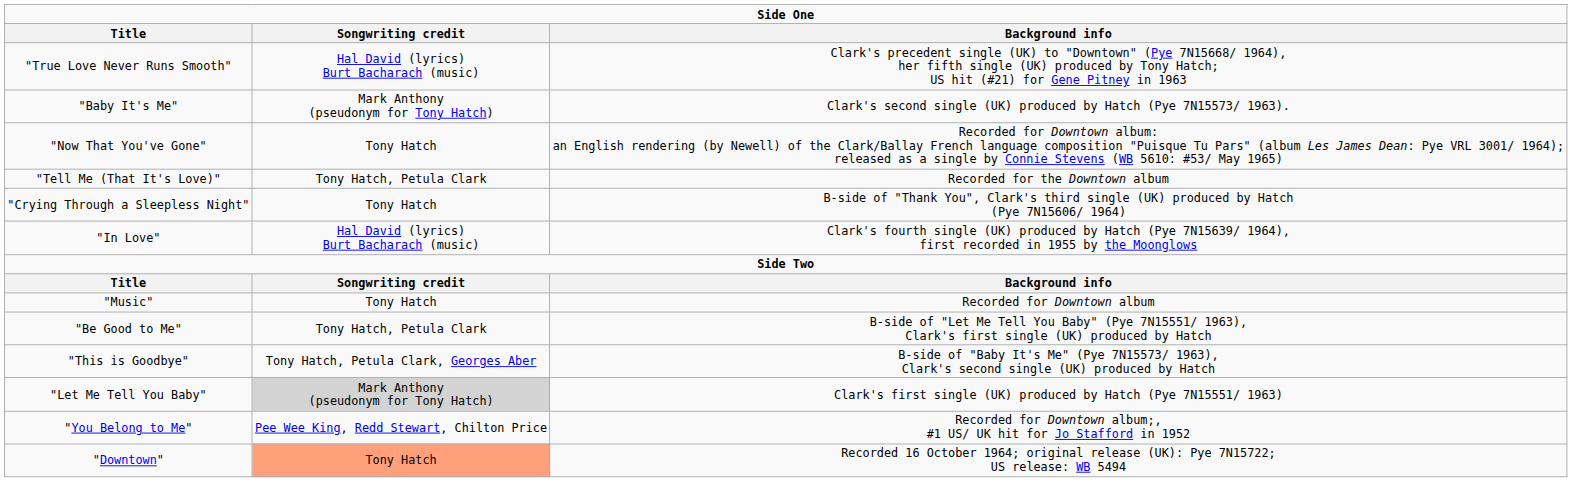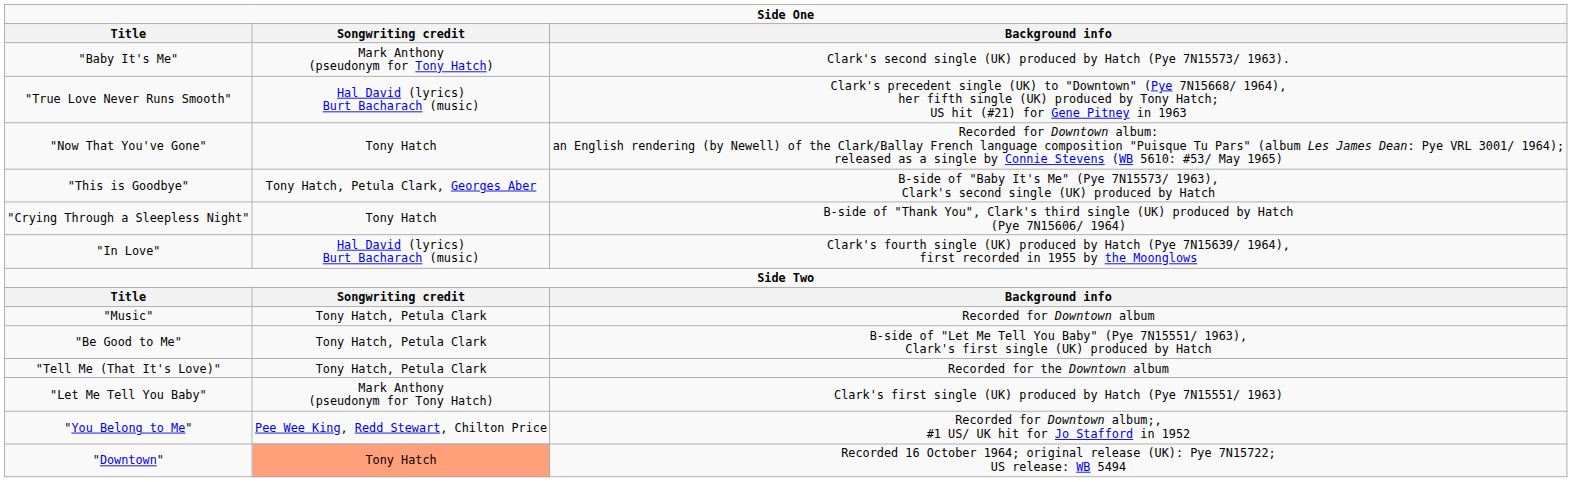 <table class="wikitable" style="margin: 1em auto 1em auto">
 <tr>
 <td colspan="3" align="center"><strong>Side One</strong></td>
 </tr>
 <tr>
 <th>Title</th>
 <th>Songwriting credit</th>
 <th>Background info</th>
 </tr>
 <tr>
+<td align="center">"Baby It's Me"</td>
+<td align="center">Mark Anthony<br>(pseudonym for <a href='#'>Tony Hatch</a>)</td>
+<td align="center">Clark's second single (UK) produced by Hatch  (Pye 7N15573/ 1963).</td>
+</tr>
+<tr>
 <td align="center">"True Love Never Runs Smooth"</td>
 <td align="center"><a href='#'>Hal David</a> (lyrics)<br><a href='#'>Burt Bacharach</a> (music)</td>
 <td align="center">Clark's precedent single (UK) to "Downtown" (<a href='#'>Pye</a> 7N15668/ 1964),<br>her fifth single (UK) produced by Tony Hatch;<br>US hit (#21) for <a href='#'>Gene Pitney</a> in 1963</td>
-</tr>
-<tr>
-<td align="center">"Baby It's Me"</td>
-<td align="center">Mark Anthony<br>(pseudonym for <a href='#'>Tony Hatch</a>)</td>
-<td align="center">Clark's second single (UK) produced by Hatch  (Pye 7N15573/ 1963).</td>
 </tr>
 <tr>
 <td align="center">"Now That You've Gone"</td>
 <td align="center">Tony Hatch</td>
 <td align="center">Recorded for <em>Downtown</em> album:<br>an English rendering (by Newell) of the Clark/Ballay French language composition "Puisque Tu Pars" (album <em>Les James Dean</em>: Pye VRL 3001/ 1964);<br>released as a single by <a href='#'>Connie Stevens</a> (<a href='#'>WB</a> 5610: #53/ May 1965)</td>
 </tr>
 <tr>
-<td align="center">"Tell Me (That It's Love)"</td>
-<td align="center">Tony Hatch, Petula Clark</td>
-<td align="center">Recorded for the <em>Downtown</em> album</td>
+<td align="center">"This is Goodbye"</td>
+<td align="center">Tony Hatch, Petula Clark, <a href='#'>Georges Aber</a></td>
+<td align="center">B-side of "Baby It's Me" (Pye 7N15573/ 1963),<br>Clark's second single (UK) produced by Hatch</td>
 </tr>
 <tr>
 <td align="center">"Crying Through a Sleepless Night"</td>
 <td align="center">Tony Hatch</td>
 <td align="center">B-side of "Thank You", Clark's third single (UK) produced by Hatch<br>(Pye 7N15606/ 1964)</td>
 </tr>
 <tr>
 <td align="center">"In Love"</td>
 <td align="center"><a href='#'>Hal David</a> (lyrics)<br><a href='#'>Burt Bacharach</a> (music)</td>
 <td align="center">Clark's fourth single (UK) produced by Hatch (Pye 7N15639/ 1964),<br>first recorded in 1955 by <a href='#'>the Moonglows</a></td>
 </tr>
 <tr>
 <td colspan="3" align="center"><strong>Side Two</strong></td>
 </tr>
 <tr>
 <th>Title</th>
 <th>Songwriting credit</th>
 <th>Background info</th>
 </tr>
 <tr>
 <td align="center">"Music"</td>
-<td align="center">Tony Hatch</td>
+<td align="center">Tony Hatch, Petula Clark</td>
 <td align="center">Recorded for <em>Downtown</em> album</td>
 </tr>
 <tr>
 <td align="center">"Be Good to Me"</td>
 <td align="center">Tony Hatch, Petula Clark</td>
 <td align="center">B-side of "Let Me Tell You Baby" (Pye 7N15551/ 1963),<br>Clark's first single (UK) produced by Hatch</td>
 </tr>
 <tr>
-<td align="center">"This is Goodbye"</td>
-<td align="center">Tony Hatch, Petula Clark, <a href='#'>Georges Aber</a></td>
-<td align="center">B-side of "Baby It's Me" (Pye 7N15573/ 1963),<br>Clark's second single (UK) produced by Hatch</td>
+<td align="center">"Tell Me (That It's Love)"</td>
+<td align="center">Tony Hatch, Petula Clark</td>
+<td align="center">Recorded for the <em>Downtown</em> album</td>
 </tr>
 <tr>
 <td align="center">"Let Me Tell You Baby"</td>
-<td align="center" style="background: lightgrey;">Mark Anthony<br>(pseudonym for Tony Hatch)</td>
+<td align="center">Mark Anthony<br>(pseudonym for Tony Hatch)</td>
 <td align="center">Clark's first single (UK) produced by Hatch (Pye 7N15551/ 1963)</td>
 </tr>
 <tr>
 <td align="center">"<a href='#'>You Belong to Me</a>"</td>
 <td align="center"><a href='#'>Pee Wee King</a>, <a href='#'>Redd Stewart</a>, Chilton Price</td>
 <td align="center">Recorded for <em>Downtown</em> album;,<br>#1 US/ UK hit for <a href='#'>Jo Stafford</a> in 1952</td>
 </tr>
 <tr>
 <td align="center">"<a href='#'>Downtown</a>"</td>
 <td align="center" style="background: lightsalmon;">Tony Hatch</td>
 <td align="center">Recorded 16 October 1964; original release (UK):  Pye 7N15722;<br>US release: <a href='#'>WB</a> 5494</td>
 </tr>
 </table>
